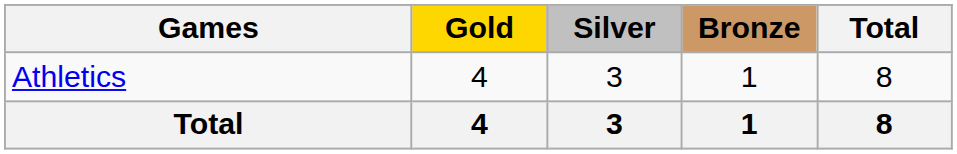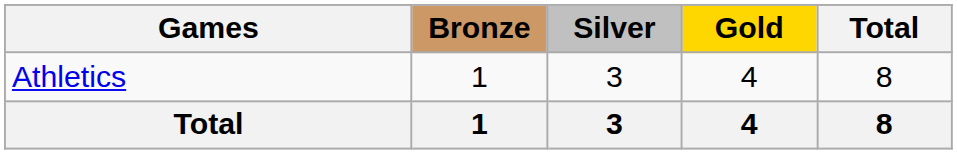 <table class="wikitable sortable" style="text-align:center;">
 <tr>
 <th style="width:13em;">Games</th>
+<th style="width:4em; background:#cc9966;">Bronze</th>
+<th style="width:4em; background:silver;">Silver</th>
 <th style="width:4em; background:gold;">Gold</th>
-<th style="width:4em; background:silver;">Silver</th>
-<th style="width:4em; background:#cc9966;">Bronze</th>
 <th style="width:4em;">Total</th>
 </tr>
 <tr>
 <td align=left> <a href='#'>Athletics</a></td>
+<td>1</td>
+<td>3</td>
 <td>4</td>
-<td>3</td>
-<td>1</td>
 <td>8</td>
 </tr>
 <tr>
 <th>Total</th>
+<th>1</th>
+<th>3</th>
 <th>4</th>
-<th>3</th>
-<th>1</th>
 <th>8</th>
 </tr>
 </table>
